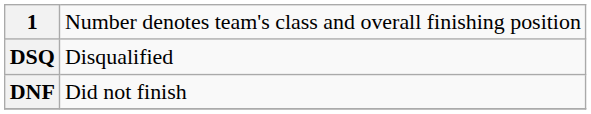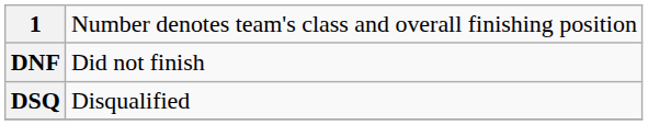 <table class="wikitable plainrowheaders">
 <tr>
 <th scope="row" style="text-align:center">1</th>
 <td>Number denotes team's class and overall finishing position</td>
 </tr>
 <tr>
+<th scope="row" style="text-align:center">DNF</th>
+<td>Did not finish</td>
+</tr>
+<tr>
 <th scope="row" style="text-align:center">DSQ</th>
 <td>Disqualified</td>
 </tr>
 <tr>
-<th scope="row" style="text-align:center">DNF</th>
-<td>Did not finish</td>
-</tr>
-<tr>
 </tr>
 </table>
